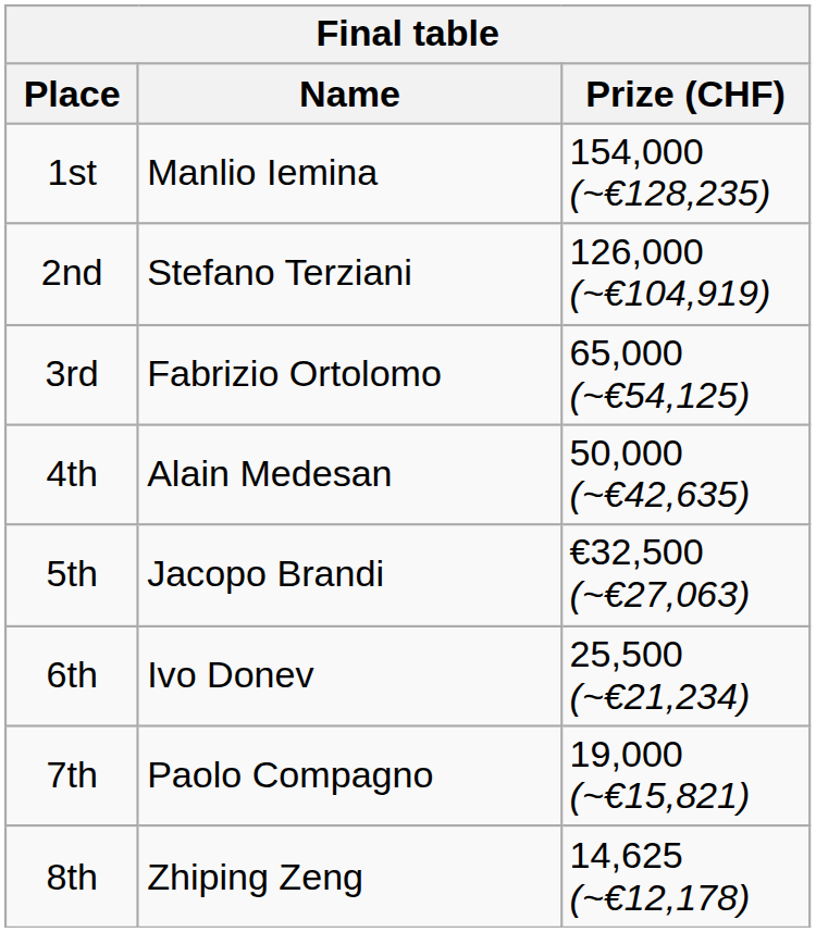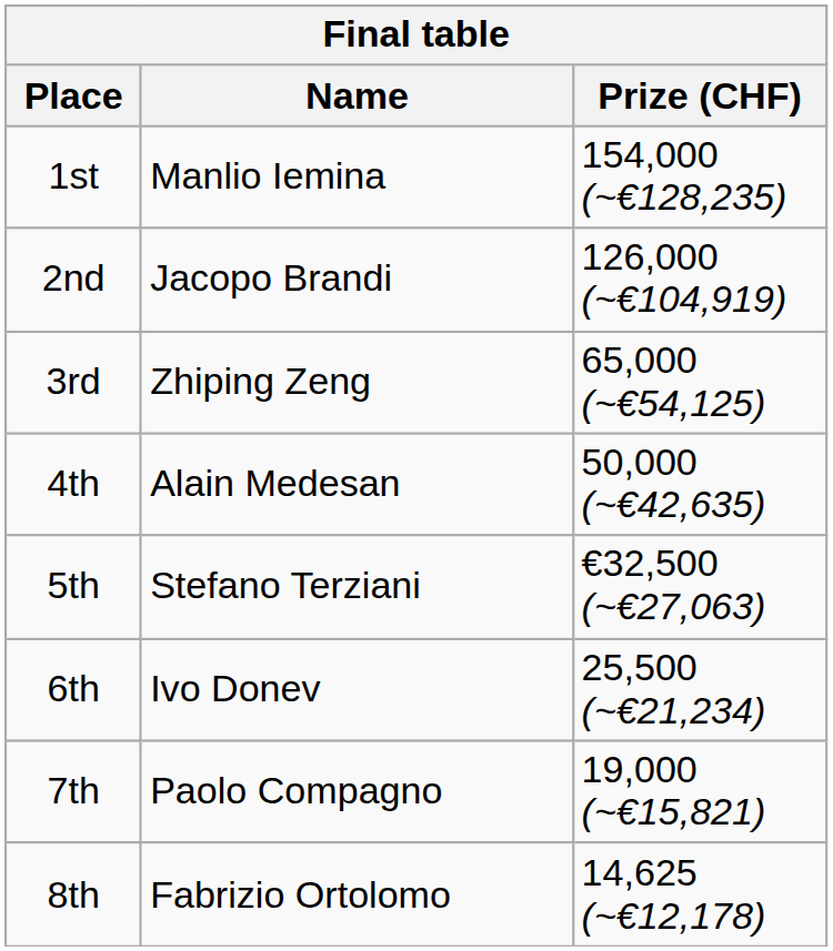 <table class="wikitable">
 <tr>
 <th colspan="3">Final table</th>
 </tr>
 <tr>
 <th style="width:50px;">Place</th>
 <th style="width:175px;">Name</th>
 <th style="width:100px;">Prize (CHF)</th>
 </tr>
 <tr>
 <td style="text-align:center;">1st</td>
 <td> Manlio Iemina</td>
 <td>154,000<br><em>(~€128,235)</em></td>
 </tr>
 <tr>
 <td style="text-align:center;">2nd</td>
-<td> Stefano Terziani</td>
+<td> Jacopo Brandi</td>
 <td>126,000<br><em>(~€104,919)</em></td>
 </tr>
 <tr>
 <td style="text-align:center;">3rd</td>
-<td> Fabrizio Ortolomo</td>
+<td> Zhiping Zeng</td>
 <td>65,000<br><em>(~€54,125)</em></td>
 </tr>
 <tr>
 <td style="text-align:center;">4th</td>
 <td> Alain Medesan</td>
 <td>50,000<br><em>(~€42,635)</em></td>
 </tr>
 <tr>
 <td style="text-align:center;">5th</td>
-<td> Jacopo Brandi</td>
+<td> Stefano Terziani</td>
 <td>€32,500<br><em>(~€27,063)</em></td>
 </tr>
 <tr>
 <td style="text-align:center;">6th</td>
 <td> Ivo Donev</td>
 <td>25,500<br><em>(~€21,234)</em></td>
 </tr>
 <tr>
 <td style="text-align:center;">7th</td>
 <td> Paolo Compagno</td>
 <td>19,000<br><em>(~€15,821)</em></td>
 </tr>
 <tr>
 <td style="text-align:center;">8th</td>
-<td> Zhiping Zeng</td>
+<td> Fabrizio Ortolomo</td>
 <td>14,625<br><em>(~€12,178)</em></td>
 </tr>
 </table>
